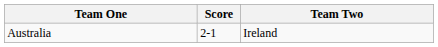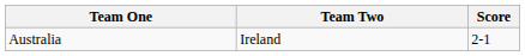 <table class="wikitable">
 <tr>
 <th width=250>Team One</th>
+<th width=250>Team Two</th>
 <th width=50>Score</th>
-<th width=250>Team Two</th>
 </tr>
 <tr>
 <td> Australia</td>
+<td> Ireland</td>
 <td>2-1</td>
-<td> Ireland</td>
 </tr>
 </table>
